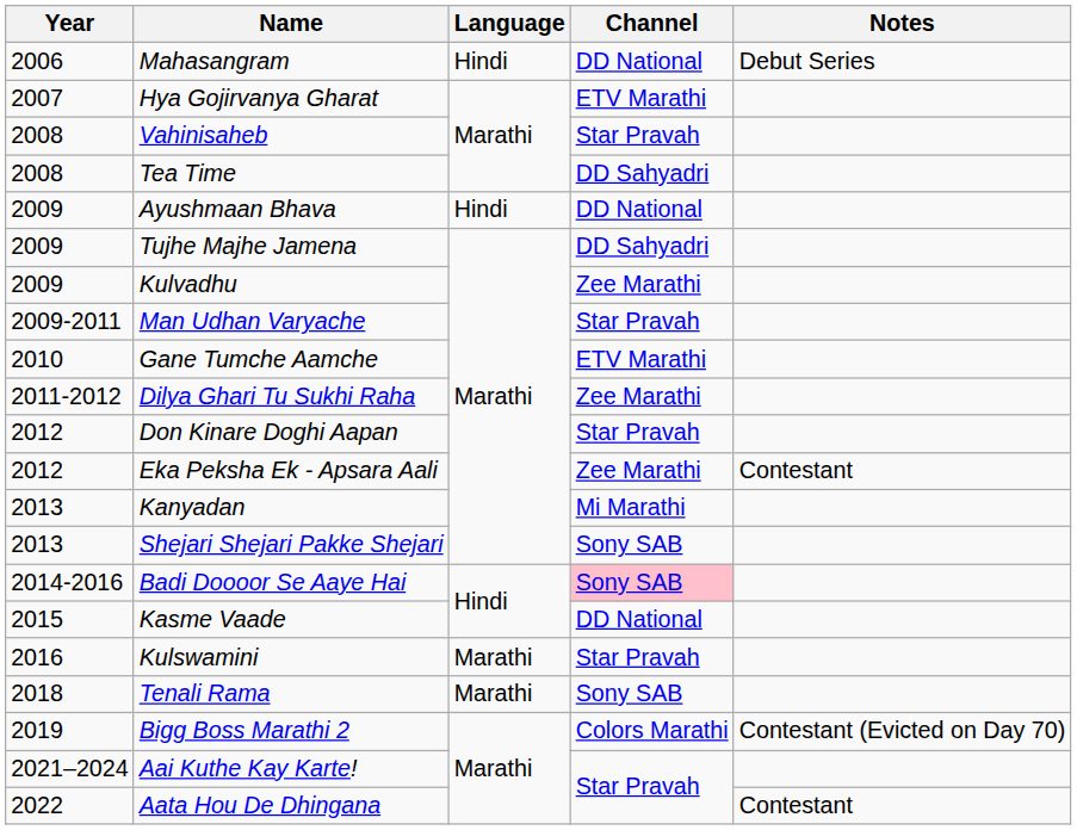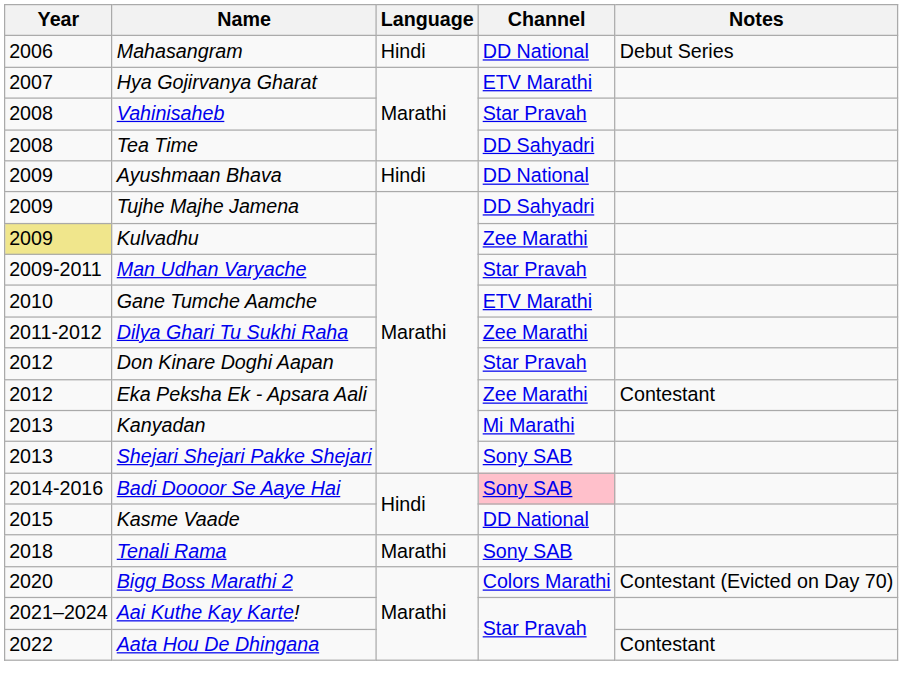 <table class="wikitable">
 <tr>
 <th>Year</th>
 <th>Name</th>
 <th>Language</th>
 <th>Channel</th>
 <th>Notes</th>
 </tr>
 <tr>
 <td>2006</td>
 <td><em>Mahasangram</em></td>
 <td>Hindi</td>
 <td><a href='#'>DD National</a></td>
 <td>Debut Series</td>
 </tr>
 <tr>
 <td>2007</td>
 <td><em>Hya Gojirvanya Gharat</em></td>
 <td rowspan="3">Marathi</td>
 <td><a href='#'>ETV Marathi</a></td>
 <td></td>
 </tr>
 <tr>
 <td>2008</td>
 <td><em><a href='#'>Vahinisaheb</a></em></td>
 <td><a href='#'>Star Pravah</a></td>
 <td></td>
 </tr>
 <tr>
 <td>2008</td>
 <td><em>Tea Time</em></td>
 <td><a href='#'>DD Sahyadri</a></td>
 <td></td>
 </tr>
 <tr>
 <td>2009</td>
 <td><em>Ayushmaan Bhava</em></td>
 <td>Hindi</td>
 <td><a href='#'>DD National</a></td>
 <td></td>
 </tr>
 <tr>
 <td>2009</td>
 <td><em>Tujhe Majhe Jamena</em></td>
 <td rowspan="9">Marathi</td>
 <td><a href='#'>DD Sahyadri</a></td>
 <td></td>
 </tr>
 <tr>
-<td>2009</td>
+<td style="background: khaki;">2009</td>
 <td><em>Kulvadhu</em></td>
 <td><a href='#'>Zee Marathi</a></td>
 <td></td>
 </tr>
 <tr>
 <td>2009-2011</td>
 <td><em><a href='#'>Man Udhan Varyache</a></em></td>
 <td><a href='#'>Star Pravah</a></td>
 <td></td>
 </tr>
 <tr>
 <td>2010</td>
 <td><em>Gane Tumche Aamche</em></td>
 <td><a href='#'>ETV Marathi</a></td>
 <td></td>
 </tr>
 <tr>
 <td>2011-2012</td>
 <td><em><a href='#'>Dilya Ghari Tu Sukhi Raha</a></em></td>
 <td><a href='#'>Zee Marathi</a></td>
 <td></td>
 </tr>
 <tr>
 <td>2012</td>
 <td><em>Don Kinare Doghi Aapan</em></td>
 <td><a href='#'>Star Pravah</a></td>
 <td></td>
 </tr>
 <tr>
 <td>2012</td>
 <td><em>Eka Peksha Ek - Apsara Aali</em></td>
 <td><a href='#'>Zee Marathi</a></td>
 <td>Contestant</td>
 </tr>
 <tr>
 <td>2013</td>
 <td><em>Kanyadan</em></td>
 <td><a href='#'>Mi Marathi</a></td>
 <td></td>
 </tr>
 <tr>
 <td>2013</td>
 <td><em><a href='#'>Shejari Shejari Pakke Shejari</a></em></td>
 <td><a href='#'>Sony SAB</a></td>
 <td></td>
 </tr>
 <tr>
 <td>2014-2016</td>
 <td><em><a href='#'>Badi Doooor Se Aaye Hai</a></em></td>
 <td rowspan="2">Hindi</td>
 <td style="background: pink;"><a href='#'>Sony SAB</a></td>
 <td></td>
 </tr>
 <tr>
 <td>2015</td>
 <td><em>Kasme Vaade</em></td>
 <td><a href='#'>DD National</a></td>
 <td></td>
 </tr>
 <tr>
-<td>2016</td>
-<td><em>Kulswamini</em></td>
-<td>Marathi</td>
-<td><a href='#'>Star Pravah</a></td>
-<td></td>
-</tr>
-<tr>
 <td>2018</td>
 <td><em><a href='#'>Tenali Rama</a></em></td>
 <td>Marathi</td>
 <td><a href='#'>Sony SAB</a></td>
 <td></td>
 </tr>
 <tr>
-<td>2019</td>
+<td>2020</td>
 <td><em><a href='#'>Bigg Boss Marathi 2</a></em></td>
 <td rowspan="3">Marathi</td>
 <td><a href='#'>Colors Marathi</a></td>
 <td>Contestant (Evicted on Day 70)</td>
 </tr>
 <tr>
 <td>2021–2024</td>
 <td><em><a href='#'>Aai Kuthe Kay Karte</a>!</em></td>
 <td rowspan="2"><a href='#'>Star Pravah</a></td>
 <td></td>
 </tr>
 <tr>
 <td>2022</td>
 <td><em><a href='#'>Aata Hou De Dhingana</a></em></td>
 <td>Contestant</td>
 </tr>
 </table>
